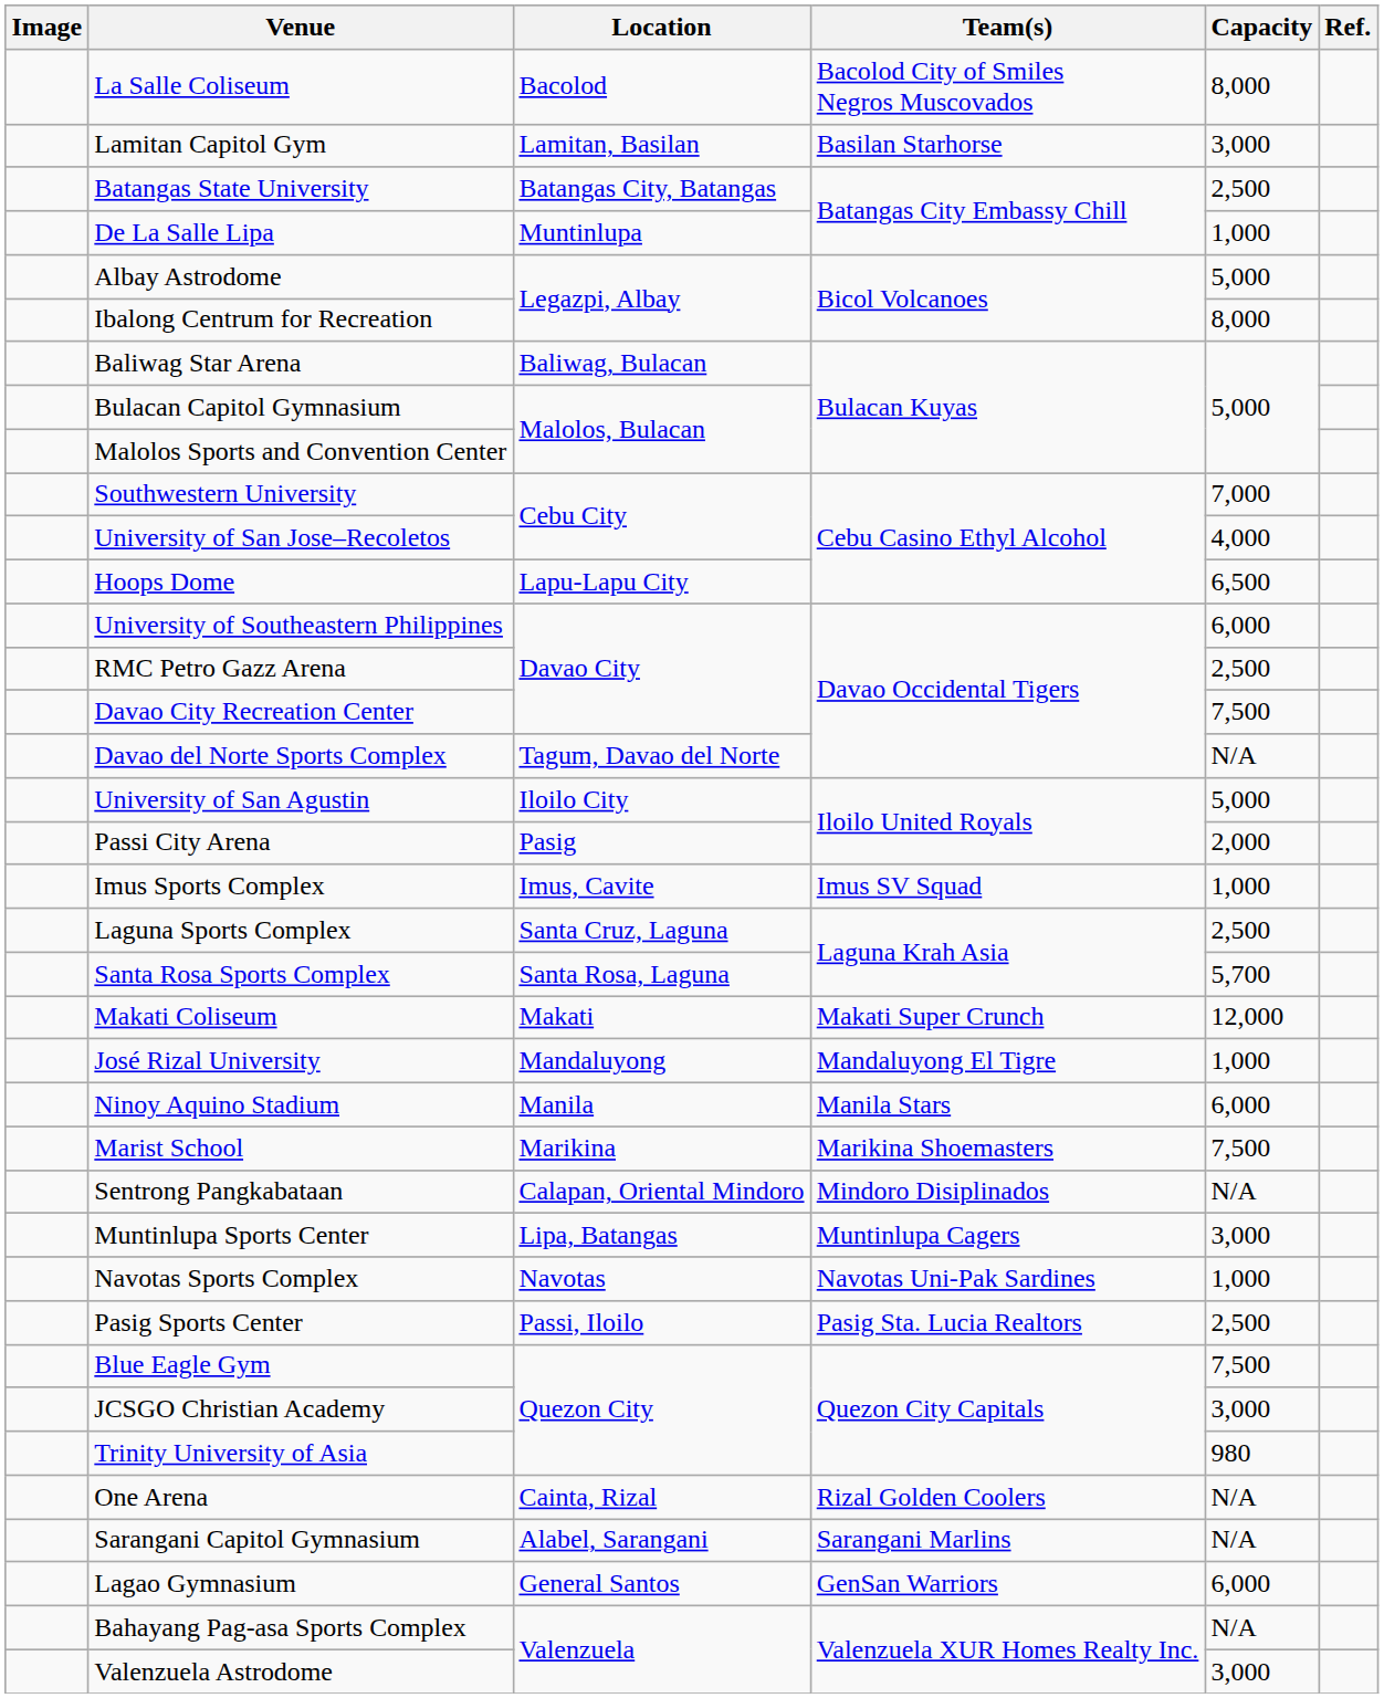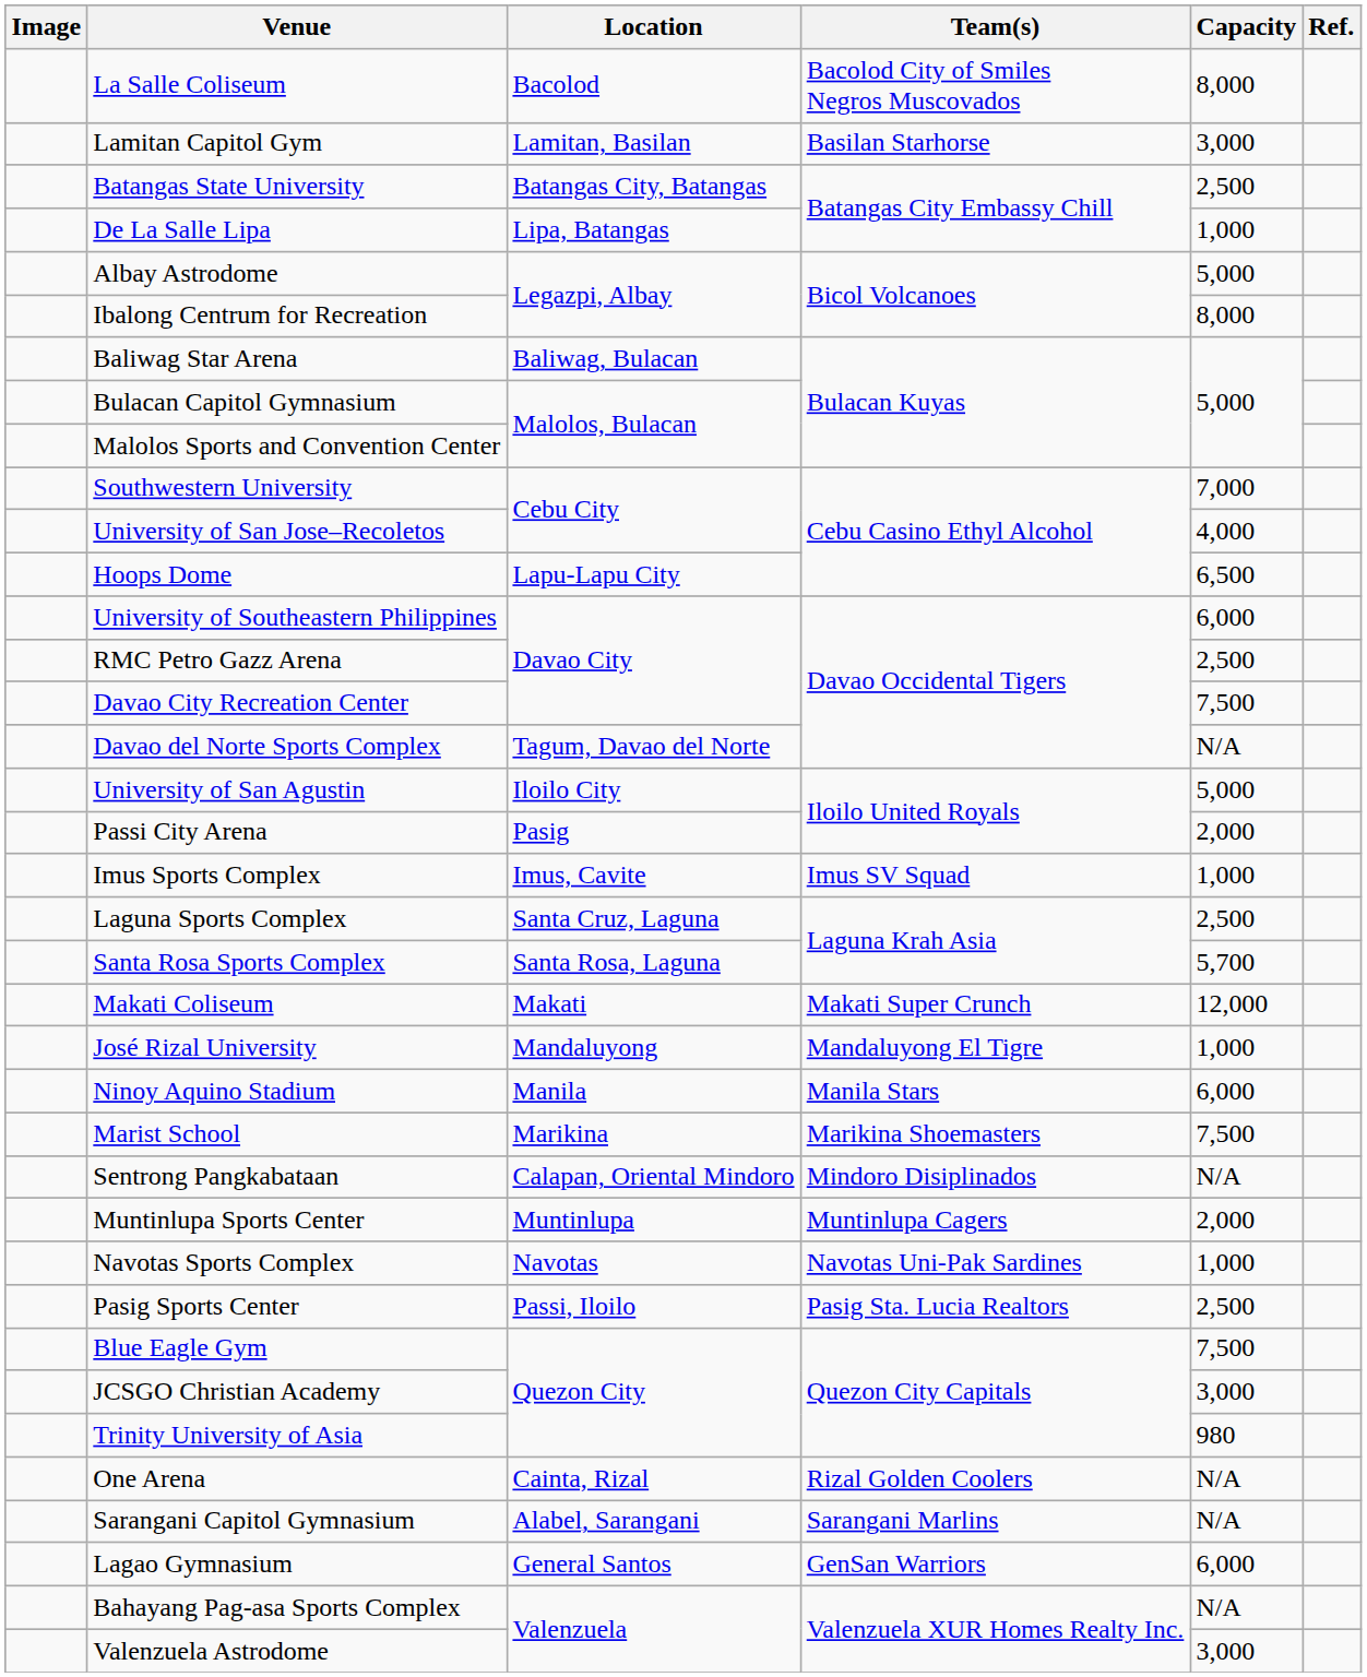 <table class="wikitable sortable" style="font-size: 90%">
 <tr>
 <th class=unsortable>Image</th>
 <th>Venue</th>
 <th>Location</th>
 <th>Team(s)</th>
 <th>Capacity</th>
 <th class=unsortable>Ref.</th>
 </tr>
 <tr>
 <td></td>
 <td><a href='#'>La Salle Coliseum</a></td>
 <td><a href='#'>Bacolod</a></td>
 <td><a href='#'>Bacolod City of Smiles</a> <br> <a href='#'>Negros Muscovados</a></td>
 <td>8,000</td>
 <td></td>
 </tr>
 <tr>
 <td></td>
 <td>Lamitan Capitol Gym</td>
 <td><a href='#'>Lamitan, Basilan</a></td>
 <td><a href='#'>Basilan Starhorse</a></td>
 <td>3,000</td>
 <td></td>
 </tr>
 <tr>
 <td></td>
 <td><a href='#'>Batangas State University</a> <br> </td>
 <td><a href='#'>Batangas City, Batangas</a></td>
 <td rowspan=2><a href='#'>Batangas City Embassy Chill</a></td>
 <td>2,500</td>
 <td></td>
 </tr>
 <tr>
 <td></td>
 <td><a href='#'>De La Salle Lipa</a>  <br> </td>
-<td><a href='#'>Muntinlupa</a></td>
+<td><a href='#'>Lipa, Batangas</a></td>
 <td>1,000</td>
 <td></td>
 </tr>
 <tr>
 <td></td>
 <td>Albay Astrodome</td>
 <td rowspan="2"><a href='#'>Legazpi, Albay</a></td>
 <td rowspan="2"><a href='#'>Bicol Volcanoes</a></td>
 <td>5,000</td>
 <td></td>
 </tr>
 <tr>
 <td></td>
 <td>Ibalong Centrum for Recreation</td>
 <td>8,000</td>
 <td></td>
 </tr>
 <tr>
 <td></td>
 <td>Baliwag Star Arena</td>
 <td><a href='#'>Baliwag, Bulacan</a></td>
 <td rowspan=3><a href='#'>Bulacan Kuyas</a></td>
 <td rowspan=3>5,000</td>
 <td></td>
 </tr>
 <tr>
 <td></td>
 <td>Bulacan Capitol Gymnasium</td>
 <td rowspan=2><a href='#'>Malolos, Bulacan</a></td>
 <td></td>
 </tr>
 <tr>
 <td></td>
 <td>Malolos Sports and Convention Center</td>
 <td></td>
 </tr>
 <tr>
 <td></td>
 <td><a href='#'>Southwestern University</a> <br> </td>
 <td rowspan="2"><a href='#'>Cebu City</a></td>
 <td rowspan="3"><a href='#'>Cebu Casino Ethyl Alcohol</a></td>
 <td>7,000</td>
 <td></td>
 </tr>
 <tr>
 <td></td>
 <td><a href='#'>University of San Jose–Recoletos</a> <br> </td>
 <td>4,000</td>
 <td></td>
 </tr>
 <tr>
 <td></td>
 <td><a href='#'>Hoops Dome</a></td>
 <td><a href='#'>Lapu-Lapu City</a></td>
 <td>6,500</td>
 <td></td>
 </tr>
 <tr>
 <td></td>
 <td><a href='#'>University of Southeastern Philippines</a>  <br> </td>
 <td rowspan="3"><a href='#'>Davao City</a></td>
 <td rowspan="4"><a href='#'>Davao Occidental Tigers</a></td>
 <td>6,000</td>
 <td></td>
 </tr>
 <tr>
 <td></td>
 <td>RMC Petro Gazz Arena</td>
 <td>2,500</td>
 <td></td>
 </tr>
 <tr>
 <td></td>
 <td><a href='#'>Davao City Recreation Center</a></td>
 <td>7,500</td>
 <td></td>
 </tr>
 <tr>
 <td></td>
 <td><a href='#'>Davao del Norte Sports Complex</a></td>
 <td><a href='#'>Tagum, Davao del Norte</a></td>
 <td>N/A</td>
 <td></td>
 </tr>
 <tr>
 <td></td>
 <td><a href='#'>University of San Agustin</a> <br> </td>
 <td><a href='#'>Iloilo City</a></td>
 <td rowspan=2><a href='#'>Iloilo United Royals</a></td>
 <td>5,000</td>
 <td></td>
 </tr>
 <tr>
 <td></td>
 <td>Passi City Arena</td>
 <td><a href='#'>Pasig</a></td>
 <td>2,000</td>
 <td></td>
 </tr>
 <tr>
 <td></td>
 <td>Imus Sports Complex</td>
 <td><a href='#'>Imus, Cavite</a></td>
 <td><a href='#'>Imus SV Squad</a></td>
 <td>1,000</td>
 <td></td>
 </tr>
 <tr>
 <td></td>
 <td>Laguna Sports Complex</td>
 <td><a href='#'>Santa Cruz, Laguna</a></td>
 <td rowspan="2"><a href='#'>Laguna Krah Asia</a></td>
 <td>2,500</td>
 <td></td>
 </tr>
 <tr>
 <td></td>
 <td><a href='#'>Santa Rosa Sports Complex</a></td>
 <td><a href='#'>Santa Rosa, Laguna</a></td>
 <td>5,700</td>
 <td></td>
 </tr>
 <tr>
 <td></td>
 <td><a href='#'>Makati Coliseum</a></td>
 <td><a href='#'>Makati</a></td>
 <td><a href='#'>Makati Super Crunch</a></td>
 <td>12,000</td>
 <td></td>
 </tr>
 <tr>
 <td></td>
 <td><a href='#'>José Rizal University</a> <br> </td>
 <td><a href='#'>Mandaluyong</a></td>
 <td><a href='#'>Mandaluyong El Tigre</a></td>
 <td>1,000</td>
 <td></td>
 </tr>
 <tr>
 <td></td>
 <td><a href='#'>Ninoy Aquino Stadium</a></td>
 <td><a href='#'>Manila</a></td>
 <td><a href='#'>Manila Stars</a></td>
 <td>6,000</td>
 <td></td>
 </tr>
 <tr>
 <td></td>
 <td><a href='#'>Marist School</a> <br> </td>
 <td><a href='#'>Marikina</a></td>
 <td><a href='#'>Marikina Shoemasters</a></td>
 <td>7,500</td>
 <td></td>
 </tr>
 <tr>
 <td></td>
 <td>Sentrong Pangkabataan</td>
 <td><a href='#'>Calapan, Oriental Mindoro</a></td>
 <td><a href='#'>Mindoro Disiplinados</a></td>
 <td>N/A</td>
 <td></td>
 </tr>
 <tr>
 <td></td>
 <td>Muntinlupa Sports Center</td>
-<td><a href='#'>Lipa, Batangas</a></td>
+<td><a href='#'>Muntinlupa</a></td>
 <td><a href='#'>Muntinlupa Cagers</a></td>
-<td>3,000</td>
+<td>2,000</td>
 <td></td>
 </tr>
 <tr>
 <td></td>
 <td>Navotas Sports Complex</td>
 <td><a href='#'>Navotas</a></td>
 <td><a href='#'>Navotas Uni-Pak Sardines</a></td>
 <td>1,000</td>
 <td></td>
 </tr>
 <tr>
 <td></td>
 <td>Pasig Sports Center</td>
 <td><a href='#'>Passi, Iloilo</a></td>
 <td><a href='#'>Pasig Sta. Lucia Realtors</a></td>
 <td>2,500</td>
 <td></td>
 </tr>
 <tr>
 <td></td>
 <td><a href='#'>Blue Eagle Gym</a></td>
 <td rowspan="3"><a href='#'>Quezon City</a></td>
 <td rowspan="3"><a href='#'>Quezon City Capitals</a></td>
 <td>7,500</td>
 <td></td>
 </tr>
 <tr>
 <td></td>
 <td>JCSGO Christian Academy <br> </td>
 <td>3,000</td>
 <td></td>
 </tr>
 <tr>
 <td></td>
 <td><a href='#'>Trinity University of Asia</a> <br> </td>
 <td>980</td>
 <td></td>
 </tr>
 <tr>
 <td></td>
 <td>One Arena</td>
 <td><a href='#'>Cainta, Rizal</a></td>
 <td><a href='#'>Rizal Golden Coolers</a></td>
 <td>N/A</td>
 <td></td>
 </tr>
 <tr>
 <td></td>
 <td>Sarangani Capitol Gymnasium</td>
 <td><a href='#'>Alabel, Sarangani</a></td>
 <td><a href='#'>Sarangani Marlins</a></td>
 <td>N/A</td>
 <td></td>
 </tr>
 <tr>
 <td></td>
 <td>Lagao Gymnasium</td>
 <td><a href='#'>General Santos</a></td>
 <td><a href='#'>GenSan Warriors</a></td>
 <td>6,000</td>
 <td></td>
 </tr>
 <tr>
 <td></td>
 <td>Bahayang Pag-asa Sports Complex</td>
 <td rowspan="2"><a href='#'>Valenzuela</a></td>
 <td rowspan="2"><a href='#'>Valenzuela XUR Homes Realty Inc.</a></td>
 <td>N/A</td>
 <td></td>
 </tr>
 <tr>
 <td></td>
 <td>Valenzuela Astrodome</td>
 <td>3,000</td>
 <td></td>
 </tr>
 </table>
